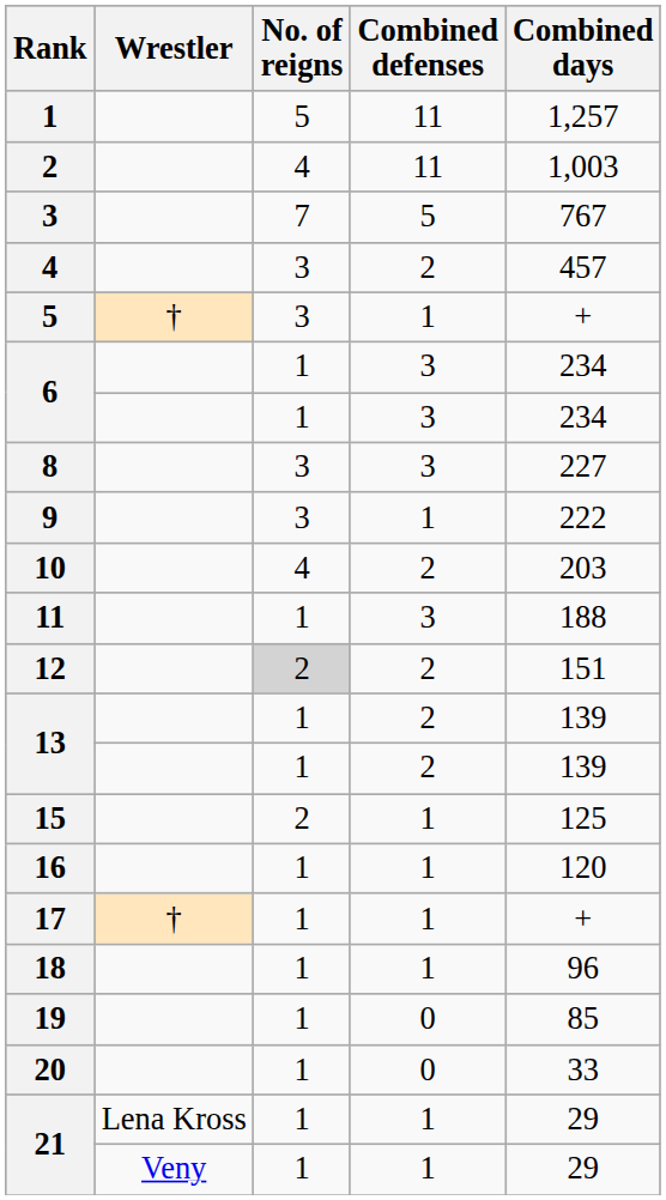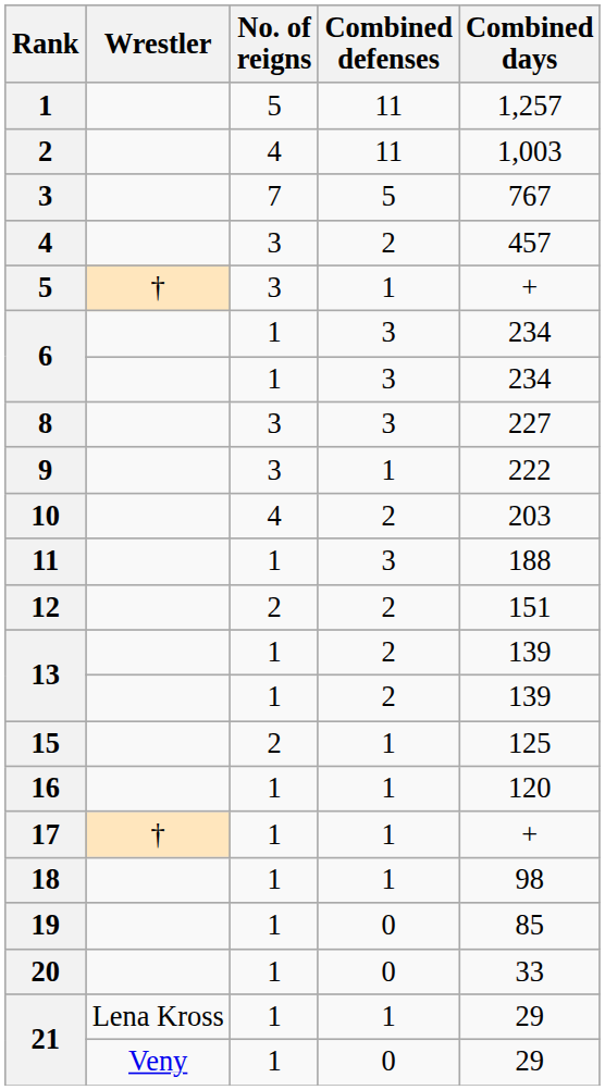 <table class="wikitable sortable" style="text-align: center">
 <tr>
 <th>Rank</th>
 <th>Wrestler</th>
 <th>No. of<br>reigns</th>
 <th>Combined<br>defenses</th>
 <th>Combined<br>days</th>
 </tr>
 <tr>
 <th>1</th>
 <td></td>
 <td>5</td>
 <td>11</td>
 <td>1,257</td>
 </tr>
 <tr>
 <th>2</th>
 <td></td>
 <td>4</td>
 <td>11</td>
 <td>1,003</td>
 </tr>
 <tr>
 <th>3</th>
 <td></td>
 <td>7</td>
 <td>5</td>
 <td>767</td>
 </tr>
 <tr>
 <th>4</th>
 <td></td>
 <td>3</td>
 <td>2</td>
 <td>457</td>
 </tr>
 <tr>
 <th>5</th>
 <td style="background-color: #ffe6bd"> †</td>
 <td>3</td>
 <td>1</td>
 <td>+</td>
 </tr>
 <tr>
 <th rowspan="2">6</th>
 <td></td>
 <td>1</td>
 <td>3</td>
 <td>234</td>
 </tr>
 <tr>
 <td></td>
 <td>1</td>
 <td>3</td>
 <td>234</td>
 </tr>
 <tr>
 <th>8</th>
 <td></td>
 <td>3</td>
 <td>3</td>
 <td>227</td>
 </tr>
 <tr>
 <th>9</th>
 <td></td>
 <td>3</td>
 <td>1</td>
 <td>222</td>
 </tr>
 <tr>
 <th>10</th>
 <td></td>
 <td>4</td>
 <td>2</td>
 <td>203</td>
 </tr>
 <tr>
 <th>11</th>
 <td></td>
 <td>1</td>
 <td>3</td>
 <td>188</td>
 </tr>
 <tr>
 <th>12</th>
 <td></td>
-<td style="background: lightgrey;">2</td>
+<td>2</td>
 <td>2</td>
 <td>151</td>
 </tr>
 <tr>
 <th rowspan="2">13</th>
 <td></td>
 <td>1</td>
 <td>2</td>
 <td>139</td>
 </tr>
 <tr>
 <td></td>
 <td>1</td>
 <td>2</td>
 <td>139</td>
 </tr>
 <tr>
 <th>15</th>
 <td></td>
 <td>2</td>
 <td>1</td>
 <td>125</td>
 </tr>
 <tr>
 <th>16</th>
 <td></td>
 <td>1</td>
 <td>1</td>
 <td>120</td>
 </tr>
 <tr>
 <th>17</th>
 <td style="background-color: #ffe6bd"> †</td>
 <td>1</td>
 <td>1</td>
 <td>+</td>
 </tr>
 <tr>
 <th>18</th>
 <td></td>
 <td>1</td>
 <td>1</td>
-<td>96</td>
+<td>98</td>
 </tr>
 <tr>
 <th>19</th>
 <td></td>
 <td>1</td>
 <td>0</td>
 <td>85</td>
 </tr>
 <tr>
 <th>20</th>
 <td></td>
 <td>1</td>
 <td>0</td>
 <td>33</td>
 </tr>
 <tr>
 <th rowspan=2>21</th>
 <td>Lena Kross</td>
 <td>1</td>
 <td>1</td>
 <td>29</td>
 </tr>
 <tr>
 <td><a href='#'>Veny</a></td>
 <td>1</td>
-<td>1</td>
+<td>0</td>
 <td>29</td>
 </tr>
 </table>
